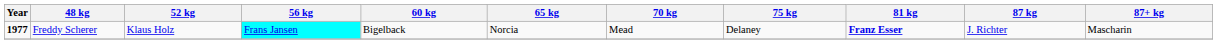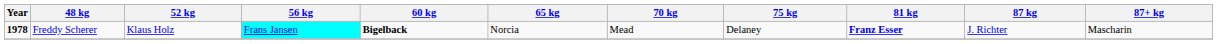 <table class="wikitable sortable"  style="font-size: 85%">
 <tr>
 <th>Year</th>
 <th width=200><a href='#'>48 kg</a></th>
 <th width=275><a href='#'>52 kg</a></th>
 <th width=275><a href='#'>56 kg</a></th>
 <th width=275><a href='#'>60 kg</a></th>
 <th width=275><a href='#'>65 kg</a></th>
 <th width=275><a href='#'>70 kg</a></th>
 <th width=275><a href='#'>75 kg</a></th>
 <th width=275><a href='#'>81 kg</a></th>
 <th width=275><a href='#'>87 kg</a></th>
 <th width=275><a href='#'>87+ kg</a></th>
 </tr>
 <tr>
-<td><strong>1977</strong></td>
+<td><strong>1978</strong></td>
 <td> <a href='#'>Freddy Scherer</a></td>
 <td> <a href='#'>Klaus Holz</a></td>
 <td bgcolor="aqua"> <a href='#'>Frans Jansen</a></td>
-<td> Bigelback</td>
+<td><strong> Bigelback</strong></td>
 <td> Norcia</td>
 <td> Mead</td>
 <td> Delaney</td>
 <td><strong> <a href='#'>Franz Esser</a></strong></td>
 <td> <a href='#'>J. Richter</a></td>
 <td> Mascharin</td>
 </tr>
 <tr>
 </tr>
 </table>
